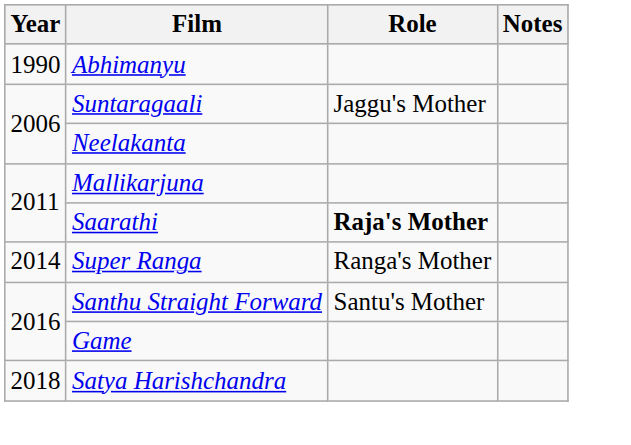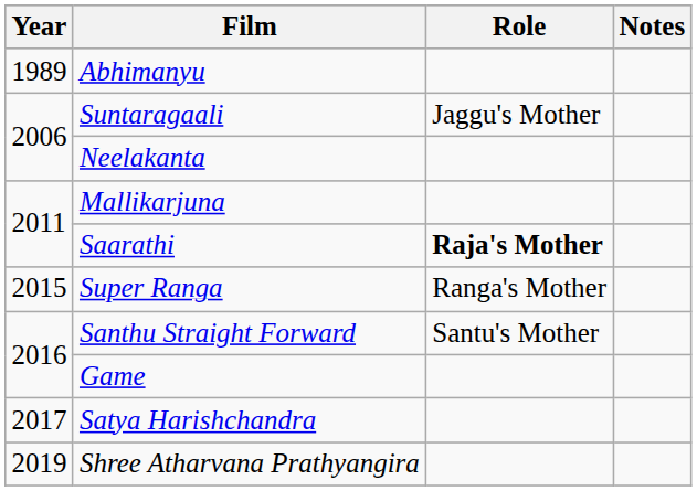 <table class="wikitable">
 <tr style="background:#ccc; text-align:center;">
 <th>Year</th>
 <th>Film</th>
 <th>Role</th>
 <th>Notes</th>
 </tr>
 <tr>
-<td>1990</td>
+<td>1989</td>
 <td><em><a href='#'>Abhimanyu</a></em></td>
 <td></td>
 <td></td>
 </tr>
 <tr>
 <td rowspan="2">2006</td>
 <td><em><a href='#'>Suntaragaali</a></em></td>
 <td>Jaggu's Mother</td>
 <td></td>
 </tr>
 <tr>
 <td><em><a href='#'>Neelakanta</a></em></td>
 <td></td>
 <td></td>
 </tr>
 <tr>
 <td rowspan="2">2011</td>
 <td><em><a href='#'>Mallikarjuna</a></em></td>
 <td></td>
 <td></td>
 </tr>
 <tr>
 <td><em><a href='#'>Saarathi</a></em></td>
 <td><strong>Raja's Mother</strong></td>
 <td></td>
 </tr>
 <tr>
-<td>2014</td>
+<td>2015</td>
 <td><em><a href='#'>Super Ranga</a></em></td>
 <td>Ranga's Mother</td>
 <td></td>
 </tr>
 <tr>
 <td rowspan="2">2016</td>
 <td><em><a href='#'>Santhu Straight Forward</a></em></td>
 <td>Santu's Mother</td>
 <td></td>
 </tr>
 <tr>
 <td><em><a href='#'>Game</a></em></td>
 <td></td>
 <td></td>
 </tr>
 <tr>
-<td>2018</td>
+<td>2017</td>
 <td><em><a href='#'>Satya Harishchandra</a></em></td>
 <td></td>
 <td></td>
 </tr>
+<tr>
+<td>2019</td>
+<td><em>Shree Atharvana Prathyangira</em></td>
+<td></td>
+<td></td>
+</tr>
 </table>
